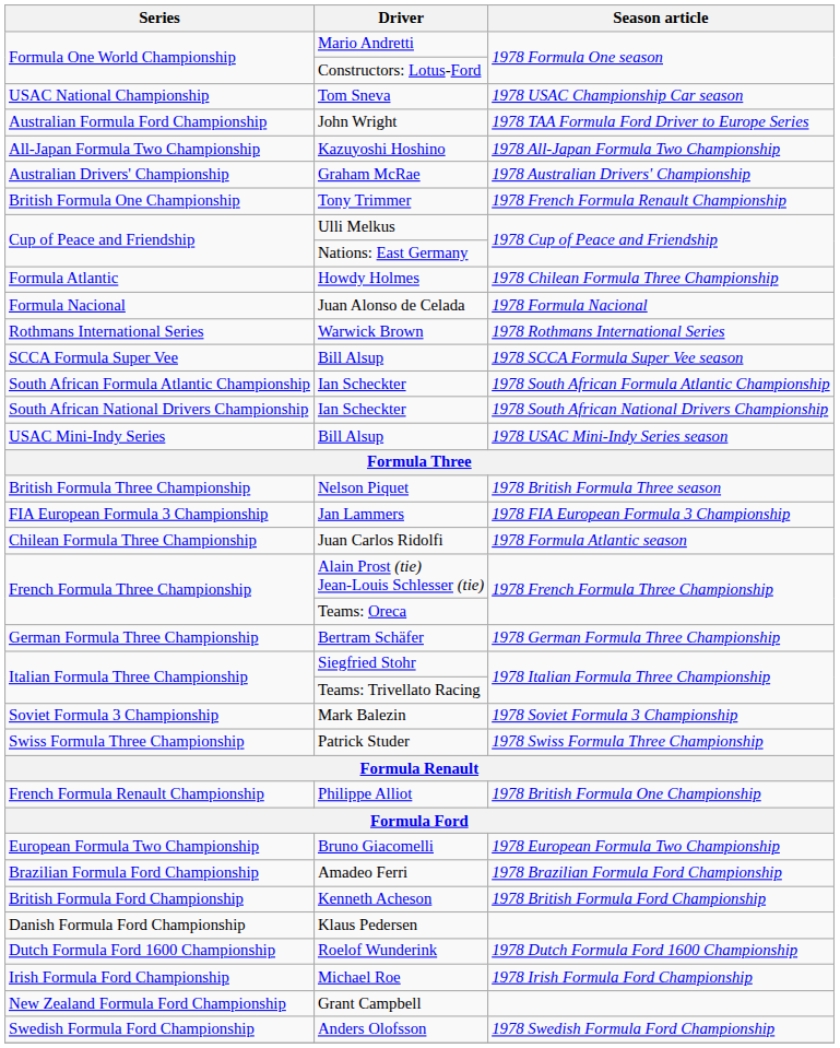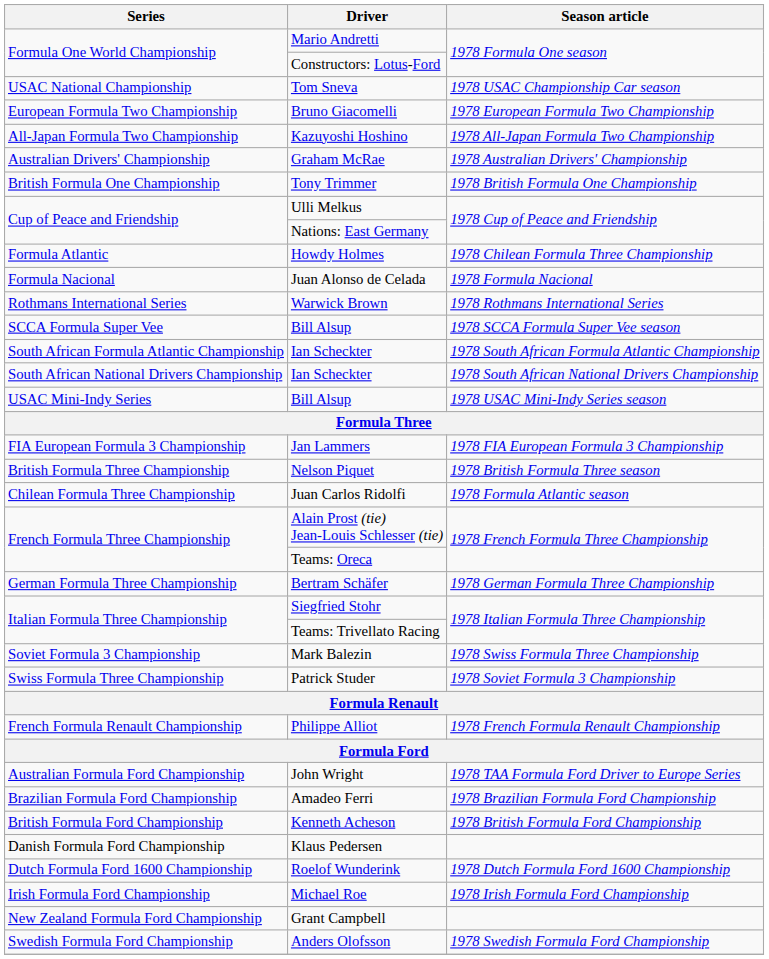 <table class="wikitable" style="font-size: 87%;">
 <tr>
 <th>Series</th>
 <th>Driver</th>
 <th>Season article</th>
 </tr>
 <tr>
 <td rowspan=2><a href='#'>Formula One World Championship</a></td>
 <td> <a href='#'>Mario Andretti</a></td>
 <td rowspan=2><em><a href='#'>1978 Formula One season</a></em></td>
 </tr>
 <tr>
 <td>Constructors:  <a href='#'>Lotus</a>-<a href='#'>Ford</a></td>
 </tr>
 <tr>
 <td><a href='#'>USAC National Championship</a></td>
 <td> <a href='#'>Tom Sneva</a></td>
 <td><em><a href='#'>1978 USAC Championship Car season</a></em></td>
 </tr>
 <tr>
-<td><a href='#'>Australian Formula Ford Championship</a></td>
-<td> John Wright</td>
-<td><em><a href='#'>1978 TAA Formula Ford Driver to Europe Series</a></em></td>
+<td><a href='#'>European Formula Two Championship</a></td>
+<td> <a href='#'>Bruno Giacomelli</a></td>
+<td><em><a href='#'>1978 European Formula Two Championship</a></em></td>
 </tr>
 <tr>
 <td><a href='#'>All-Japan Formula Two Championship</a></td>
 <td> <a href='#'>Kazuyoshi Hoshino</a></td>
 <td><em><a href='#'>1978 All-Japan Formula Two Championship</a></em></td>
 </tr>
 <tr>
 <td><a href='#'>Australian Drivers' Championship</a></td>
 <td> <a href='#'>Graham McRae</a></td>
 <td><em><a href='#'>1978 Australian Drivers' Championship</a></em></td>
 </tr>
 <tr>
 <td><a href='#'>British Formula One Championship</a></td>
 <td> <a href='#'>Tony Trimmer</a></td>
-<td><em><a href='#'>1978 French Formula Renault Championship</a></em></td>
+<td><em><a href='#'>1978 British Formula One Championship</a></em></td>
 </tr>
 <tr>
 <td rowspan=2><a href='#'>Cup of Peace and Friendship</a></td>
 <td> Ulli Melkus</td>
 <td rowspan=2><em><a href='#'>1978 Cup of Peace and Friendship</a></em></td>
 </tr>
 <tr>
 <td>Nations:  <a href='#'>East Germany</a></td>
 </tr>
 <tr>
 <td><a href='#'>Formula Atlantic</a></td>
 <td> <a href='#'>Howdy Holmes</a></td>
 <td><em><a href='#'>1978 Chilean Formula Three Championship</a></em></td>
 </tr>
 <tr>
 <td><a href='#'>Formula Nacional</a></td>
 <td> Juan Alonso de Celada</td>
 <td><em><a href='#'>1978 Formula Nacional</a></em></td>
 </tr>
 <tr>
 <td><a href='#'>Rothmans International Series</a></td>
 <td> <a href='#'>Warwick Brown</a></td>
 <td><em><a href='#'>1978 Rothmans International Series</a></em></td>
 </tr>
 <tr>
 <td><a href='#'>SCCA Formula Super Vee</a></td>
 <td> <a href='#'>Bill Alsup</a></td>
 <td><em><a href='#'>1978 SCCA Formula Super Vee season</a></em></td>
 </tr>
 <tr>
 <td><a href='#'>South African Formula Atlantic Championship</a></td>
 <td> <a href='#'>Ian Scheckter</a></td>
 <td><em><a href='#'>1978 South African Formula Atlantic Championship</a></em></td>
 </tr>
 <tr>
 <td><a href='#'>South African National Drivers Championship</a></td>
 <td> <a href='#'>Ian Scheckter</a></td>
 <td><em><a href='#'>1978 South African National Drivers Championship</a></em></td>
 </tr>
 <tr>
 <td><a href='#'>USAC Mini-Indy Series</a></td>
 <td> <a href='#'>Bill Alsup</a></td>
 <td><em><a href='#'>1978 USAC Mini-Indy Series season</a></em></td>
 </tr>
 <tr>
 <th colspan=3><a href='#'>Formula Three</a></th>
 </tr>
 <tr>
+<td><a href='#'>FIA European Formula 3 Championship</a></td>
+<td> <a href='#'>Jan Lammers</a></td>
+<td><em><a href='#'>1978 FIA European Formula 3 Championship</a></em></td>
+</tr>
+<tr>
 <td><a href='#'>British Formula Three Championship</a></td>
 <td> <a href='#'>Nelson Piquet</a></td>
 <td><em><a href='#'>1978 British Formula Three season</a></em></td>
-</tr>
-<tr>
-<td><a href='#'>FIA European Formula 3 Championship</a></td>
-<td> <a href='#'>Jan Lammers</a></td>
-<td><em><a href='#'>1978 FIA European Formula 3 Championship</a></em></td>
 </tr>
 <tr>
 <td><a href='#'>Chilean Formula Three Championship</a></td>
 <td> Juan Carlos Ridolfi</td>
 <td><em><a href='#'>1978 Formula Atlantic season</a></em></td>
 </tr>
 <tr>
 <td rowspan=2><a href='#'>French Formula Three Championship</a></td>
 <td> <a href='#'>Alain Prost</a> <em>(tie)</em><br> <a href='#'>Jean-Louis Schlesser</a> <em>(tie)</em></td>
 <td rowspan=2><em><a href='#'>1978 French Formula Three Championship</a></em></td>
 </tr>
 <tr>
 <td>Teams:  <a href='#'>Oreca</a></td>
 </tr>
 <tr>
 <td><a href='#'>German Formula Three Championship</a></td>
 <td> <a href='#'>Bertram Schäfer</a></td>
 <td><em><a href='#'>1978 German Formula Three Championship</a></em></td>
 </tr>
 <tr>
 <td rowspan=2><a href='#'>Italian Formula Three Championship</a></td>
 <td> <a href='#'>Siegfried Stohr</a></td>
 <td rowspan=2><em><a href='#'>1978 Italian Formula Three Championship</a></em></td>
 </tr>
 <tr>
 <td>Teams:  Trivellato Racing</td>
 </tr>
 <tr>
 <td><a href='#'>Soviet Formula 3 Championship</a></td>
 <td> Mark Balezin</td>
-<td><em><a href='#'>1978 Soviet Formula 3 Championship</a></em></td>
+<td><em><a href='#'>1978 Swiss Formula Three Championship</a></em></td>
 </tr>
 <tr>
 <td><a href='#'>Swiss Formula Three Championship</a></td>
 <td> Patrick Studer</td>
-<td><em><a href='#'>1978 Swiss Formula Three Championship</a></em></td>
+<td><em><a href='#'>1978 Soviet Formula 3 Championship</a></em></td>
 </tr>
 <tr>
 <th colspan=3><a href='#'>Formula Renault</a></th>
 </tr>
 <tr>
 <td><a href='#'>French Formula Renault Championship</a></td>
 <td> <a href='#'>Philippe Alliot</a></td>
-<td><em><a href='#'>1978 British Formula One Championship</a></em></td>
+<td><em><a href='#'>1978 French Formula Renault Championship</a></em></td>
 </tr>
 <tr>
 <th colspan=3><a href='#'>Formula Ford</a></th>
 </tr>
 <tr>
-<td><a href='#'>European Formula Two Championship</a></td>
-<td> <a href='#'>Bruno Giacomelli</a></td>
-<td><em><a href='#'>1978 European Formula Two Championship</a></em></td>
+<td><a href='#'>Australian Formula Ford Championship</a></td>
+<td> John Wright</td>
+<td><em><a href='#'>1978 TAA Formula Ford Driver to Europe Series</a></em></td>
 </tr>
 <tr>
 <td><a href='#'>Brazilian Formula Ford Championship</a></td>
 <td> Amadeo Ferri</td>
 <td><em><a href='#'>1978 Brazilian Formula Ford Championship</a></em></td>
 </tr>
 <tr>
 <td><a href='#'>British Formula Ford Championship</a></td>
 <td> <a href='#'>Kenneth Acheson</a></td>
 <td><em><a href='#'>1978 British Formula Ford Championship</a></em></td>
 </tr>
 <tr>
 <td>Danish Formula Ford Championship</td>
 <td> Klaus Pedersen</td>
 <td></td>
 </tr>
 <tr>
 <td><a href='#'>Dutch Formula Ford 1600 Championship</a></td>
 <td> <a href='#'>Roelof Wunderink</a></td>
 <td><em><a href='#'>1978 Dutch Formula Ford 1600 Championship</a></em></td>
 </tr>
 <tr>
 <td><a href='#'>Irish Formula Ford Championship</a></td>
 <td> <a href='#'>Michael Roe</a></td>
 <td><em><a href='#'>1978 Irish Formula Ford Championship</a></em></td>
 </tr>
 <tr>
 <td><a href='#'>New Zealand Formula Ford Championship</a></td>
 <td> Grant Campbell</td>
 <td></td>
 </tr>
 <tr>
 <td><a href='#'>Swedish Formula Ford Championship</a></td>
 <td> <a href='#'>Anders Olofsson</a></td>
 <td><em><a href='#'>1978 Swedish Formula Ford Championship</a></em></td>
 </tr>
 <tr>
 </tr>
 </table>
